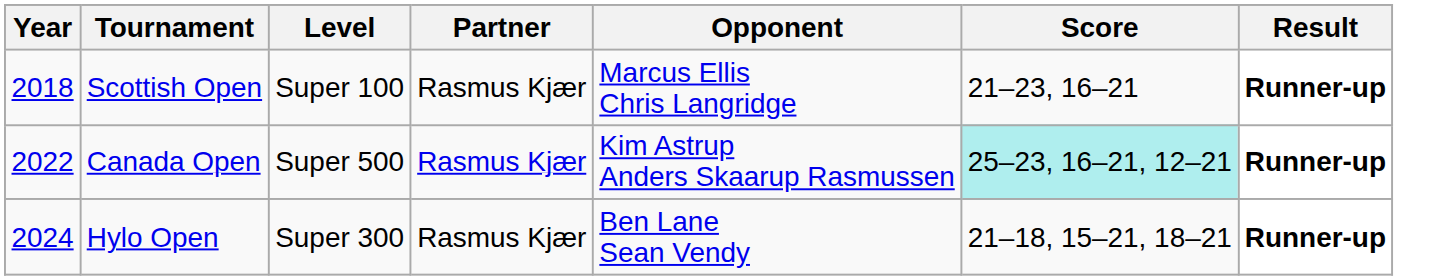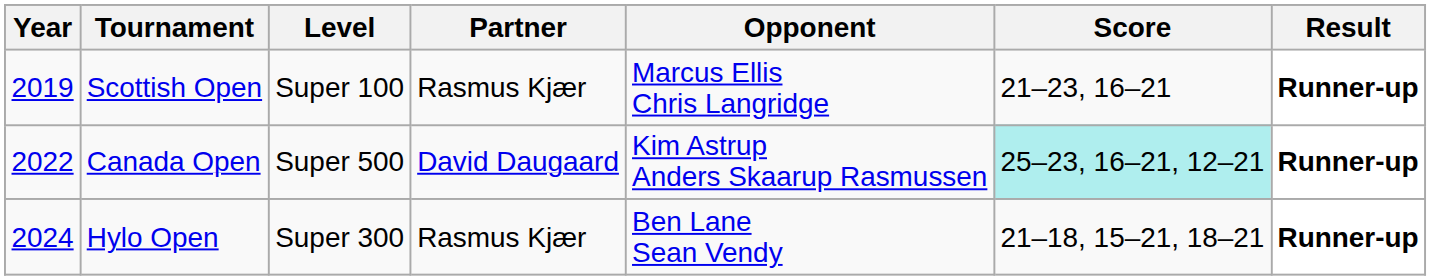 <table class="sortable wikitable" style="font-size: 90%;">
 <tr>
 <th>Year</th>
 <th>Tournament</th>
 <th>Level</th>
 <th>Partner</th>
 <th>Opponent</th>
 <th>Score</th>
 <th>Result</th>
 </tr>
 <tr>
-<td align="center"><a href='#'>2018</a></td>
+<td align="center"><a href='#'>2019</a></td>
 <td align="left"><a href='#'>Scottish Open</a></td>
 <td align="left">Super 100</td>
 <td align="left"> Rasmus Kjær</td>
 <td align="left"> <a href='#'>Marcus Ellis</a><br> <a href='#'>Chris Langridge</a></td>
 <td align="left">21–23, 16–21</td>
 <td style="text-align:left; background:white"> <strong>Runner-up</strong></td>
 </tr>
 <tr>
 <td align="center"><a href='#'>2022</a></td>
 <td align="left"><a href='#'>Canada Open</a></td>
 <td align="left">Super 500</td>
-<td align="left"> <a href='#'>Rasmus Kjær</a></td>
+<td align="left"> <a href='#'>David Daugaard</a></td>
 <td align="left"> <a href='#'>Kim Astrup</a><br> <a href='#'>Anders Skaarup Rasmussen</a></td>
 <td align="left" style="background: paleturquoise;">25–23, 16–21, 12–21</td>
 <td style="text-align:left; background:white"> <strong>Runner-up</strong></td>
 </tr>
 <tr>
 <td align="center"><a href='#'>2024</a></td>
 <td align="left"><a href='#'>Hylo Open</a></td>
 <td align="left">Super 300</td>
 <td align="left"> Rasmus Kjær</td>
 <td align="left"> <a href='#'>Ben Lane</a><br> <a href='#'>Sean Vendy</a></td>
 <td align="left">21–18, 15–21, 18–21</td>
 <td style="text-align:left; background:white"> <strong>Runner-up</strong></td>
 </tr>
 </table>
